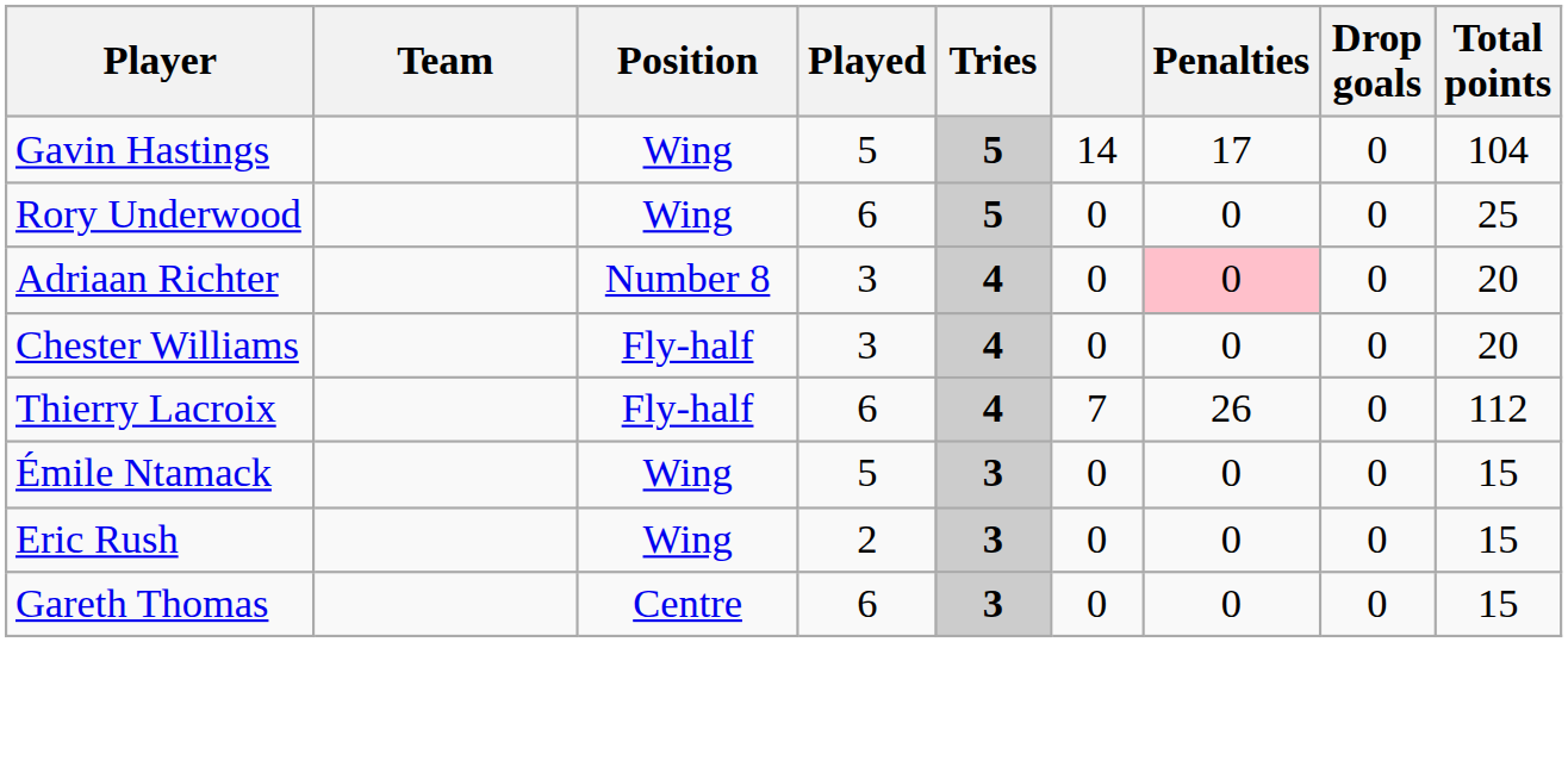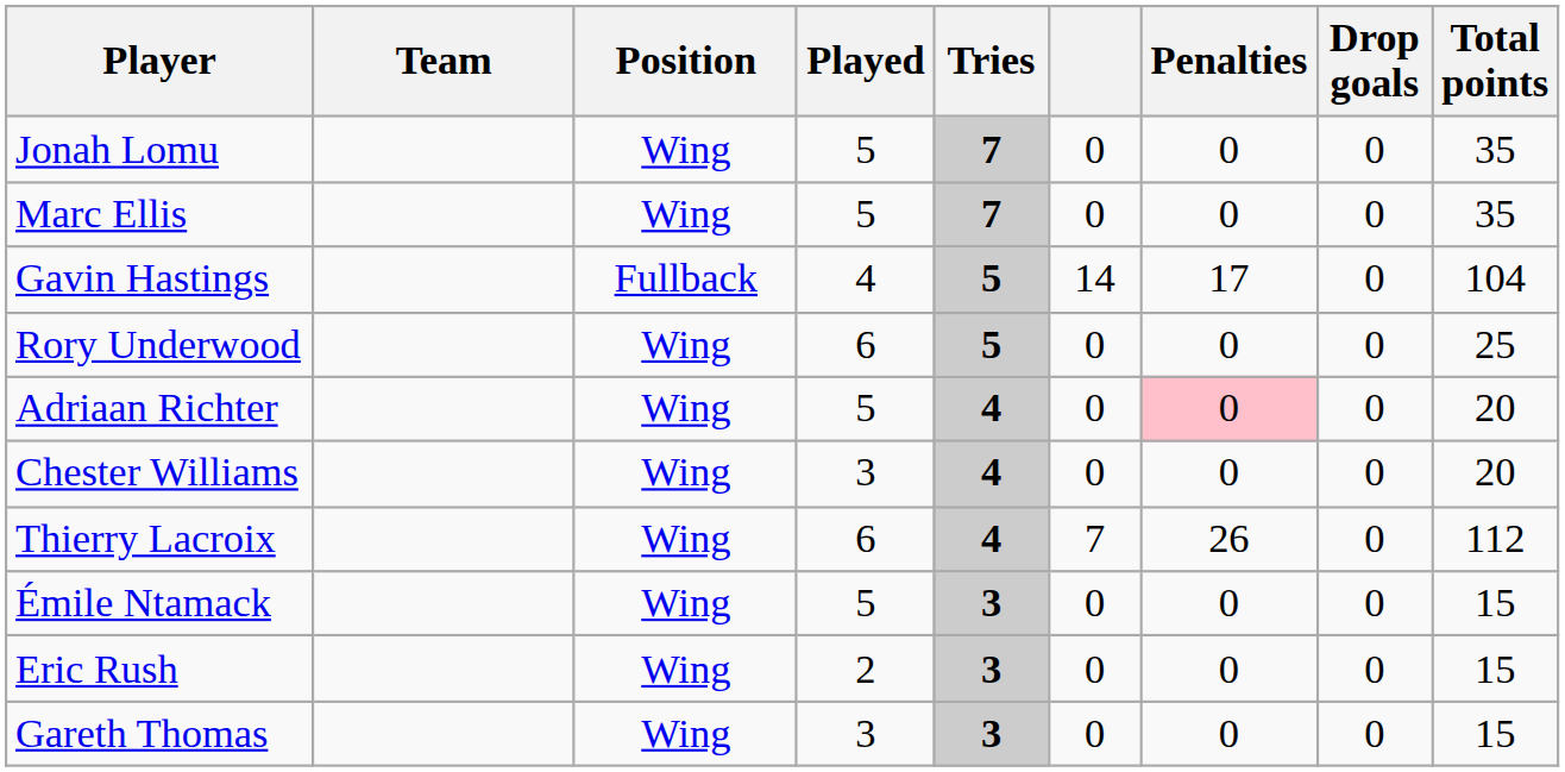 <table class="wikitable" style="text-align:center">
 <tr>
 <th width=145>Player</th>
 <th width=145>Team</th>
 <th width=100>Position</th>
 <th width=40>Played</th>
 <th width=40>Tries</th>
 <th width=40></th>
 <th width=40>Penalties</th>
 <th width=40>Drop goals</th>
 <th width=40>Total points</th>
 </tr>
 <tr>
-<td align="left"><a href='#'>Gavin Hastings</a></td>
+<td align="left"><a href='#'>Jonah Lomu</a></td>
 <td align="left"></td>
 <td><a href='#'>Wing</a></td>
 <td>5</td>
+<td ! scope=row style="background:#ccc"><strong>7</strong></td>
+<td>0</td>
+<td>0</td>
+<td>0</td>
+<td>35</td>
+</tr>
+<tr>
+<td align="left"><a href='#'>Marc Ellis</a></td>
+<td align="left"></td>
+<td><a href='#'>Wing</a></td>
+<td>5</td>
+<td ! scope=row style="background:#ccc"><strong>7</strong></td>
+<td>0</td>
+<td>0</td>
+<td>0</td>
+<td>35</td>
+</tr>
+<tr>
+<td align="left"><a href='#'>Gavin Hastings</a></td>
+<td align="left"></td>
+<td><a href='#'>Fullback</a></td>
+<td>4</td>
 <td ! scope=row style="background:#ccc"><strong>5</strong></td>
 <td>14</td>
 <td>17</td>
 <td>0</td>
 <td>104</td>
 </tr>
 <tr>
 <td align="left"><a href='#'>Rory Underwood</a></td>
 <td align="left"></td>
 <td><a href='#'>Wing</a></td>
 <td>6</td>
 <td ! scope=row style="background:#ccc"><strong>5</strong></td>
 <td>0</td>
 <td>0</td>
 <td>0</td>
 <td>25</td>
 </tr>
 <tr>
 <td align="left"><a href='#'>Adriaan Richter</a></td>
 <td align="left"></td>
-<td><a href='#'>Number 8</a></td>
-<td>3</td>
+<td><a href='#'>Wing</a></td>
+<td>5</td>
 <td ! scope=row style="background:#ccc"><strong>4</strong></td>
 <td>0</td>
 <td style="background: pink;">0</td>
 <td>0</td>
 <td>20</td>
 </tr>
 <tr>
 <td align="left"><a href='#'>Chester Williams</a></td>
 <td align="left"></td>
-<td><a href='#'>Fly-half</a></td>
+<td><a href='#'>Wing</a></td>
 <td>3</td>
 <td ! scope=row style="background:#ccc"><strong>4</strong></td>
 <td>0</td>
 <td>0</td>
 <td>0</td>
 <td>20</td>
 </tr>
 <tr>
 <td align="left"><a href='#'>Thierry Lacroix</a></td>
 <td align="left"></td>
-<td><a href='#'>Fly-half</a></td>
+<td><a href='#'>Wing</a></td>
 <td>6</td>
 <td ! scope=row style="background:#ccc"><strong>4</strong></td>
 <td>7</td>
 <td>26</td>
 <td>0</td>
 <td>112</td>
 </tr>
 <tr>
 <td align="left"><a href='#'>Émile Ntamack</a></td>
 <td align="left"></td>
 <td><a href='#'>Wing</a></td>
 <td>5</td>
 <td ! scope=row style="background:#ccc"><strong>3</strong></td>
 <td>0</td>
 <td>0</td>
 <td>0</td>
 <td>15</td>
 </tr>
 <tr>
 <td align="left"><a href='#'>Eric Rush</a></td>
 <td align="left"></td>
 <td><a href='#'>Wing</a></td>
 <td>2</td>
 <td ! scope=row style="background:#ccc"><strong>3</strong></td>
 <td>0</td>
 <td>0</td>
 <td>0</td>
 <td>15</td>
 </tr>
 <tr>
 <td align="left"><a href='#'>Gareth Thomas</a></td>
 <td align="left"></td>
-<td><a href='#'>Centre</a></td>
-<td>6</td>
+<td><a href='#'>Wing</a></td>
+<td>3</td>
 <td ! scope=row style="background:#ccc"><strong>3</strong></td>
 <td>0</td>
 <td>0</td>
 <td>0</td>
 <td>15</td>
 </tr>
 </table>
